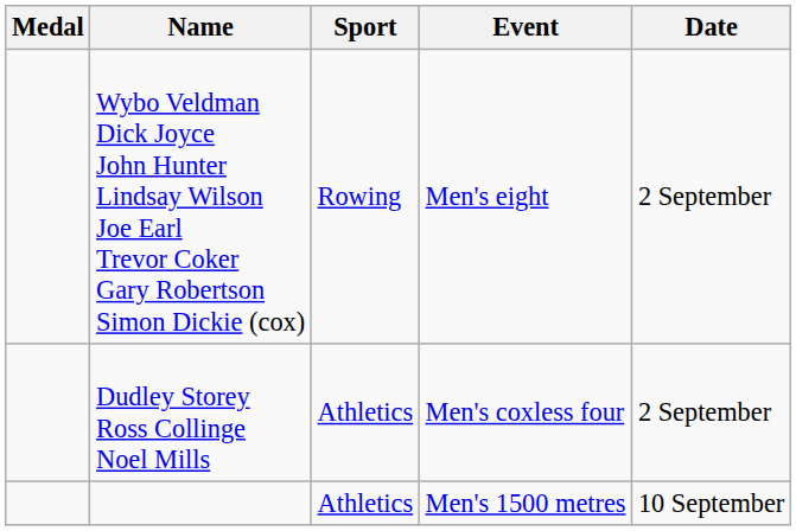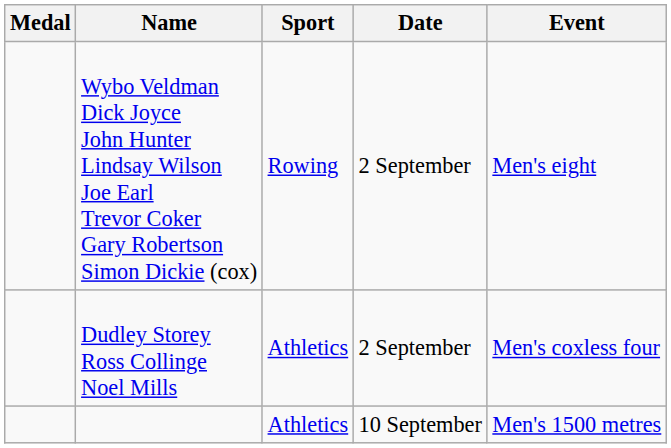 <table class="wikitable sortable" style="font-size: 95%;">
 <tr>
 <th>Medal</th>
 <th>Name</th>
 <th>Sport</th>
+<th>Date</th>
 <th>Event</th>
-<th>Date</th>
 </tr>
 <tr>
 <td></td>
 <td><br><a href='#'>Wybo Veldman</a><br><a href='#'>Dick Joyce</a><br><a href='#'>John Hunter</a><br><a href='#'>Lindsay Wilson</a><br><a href='#'>Joe Earl</a><br><a href='#'>Trevor Coker</a><br><a href='#'>Gary Robertson</a><br><a href='#'>Simon Dickie</a> (cox)</td>
 <td><a href='#'>Rowing</a></td>
+<td>2 September</td>
 <td><a href='#'>Men's eight</a></td>
-<td>2 September</td>
 </tr>
 <tr>
 <td></td>
 <td><br><a href='#'>Dudley Storey</a><br><a href='#'>Ross Collinge</a><br><a href='#'>Noel Mills</a></td>
 <td><a href='#'>Athletics</a></td>
+<td>2 September</td>
 <td><a href='#'>Men's coxless four</a></td>
-<td>2 September</td>
 </tr>
 <tr>
 <td></td>
 <td></td>
 <td><a href='#'>Athletics</a></td>
+<td>10 September</td>
 <td><a href='#'>Men's 1500 metres</a></td>
-<td>10 September</td>
 </tr>
 </table>
